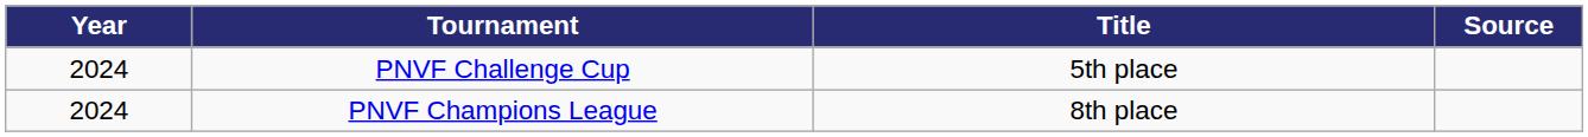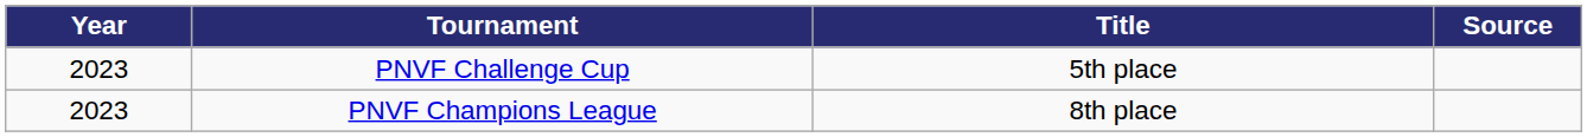 <table class="wikitable" style="width:60%;">
 <tr>
 <th width=70px style="background: #282B72; color: White; text-align: center"><strong>Year</strong></th>
 <th width=250px style="background: #282B72; color: White"><strong>Tournament</strong></th>
 <th width=250px style="background: #282B72; color: White"><strong>Title</strong></th>
 <th width=50px style="background: #282B72; color: White"><strong>Source</strong></th>
 </tr>
 <tr align=center>
-<td>2024</td>
+<td>2023</td>
 <td><a href='#'>PNVF Challenge Cup</a></td>
 <td>5th place</td>
 <td></td>
 </tr>
 <tr align=center>
-<td>2024</td>
+<td>2023</td>
 <td><a href='#'>PNVF Champions League</a></td>
 <td>8th place</td>
 <td></td>
 </tr>
 </table>
